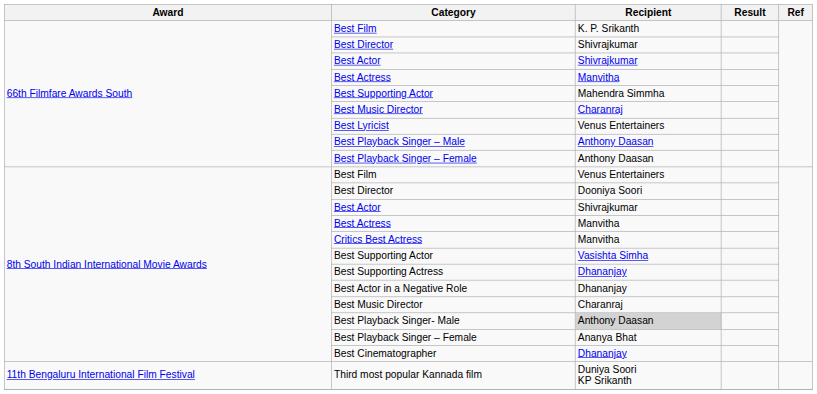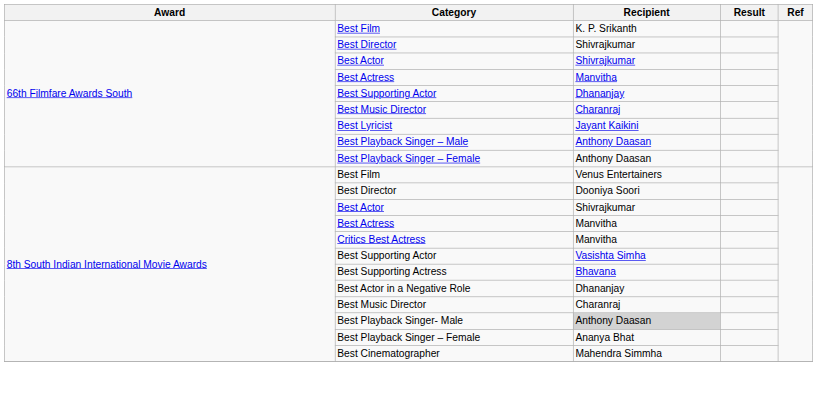 <table class="wikitable" width=100% |>
 <tr>
 <th>Award</th>
 <th>Category</th>
 <th>Recipient</th>
 <th>Result</th>
 <th>Ref</th>
 </tr>
 <tr>
 <td rowspan=9><a href='#'>66th Filmfare Awards South</a></td>
 <td><a href='#'>Best Film</a></td>
 <td>K. P. Srikanth</td>
 <td></td>
 <td rowspan=9><br></td>
 </tr>
 <tr>
 <td><a href='#'>Best Director</a></td>
 <td>Shivrajkumar</td>
 <td></td>
 </tr>
 <tr>
 <td><a href='#'>Best Actor</a></td>
 <td><a href='#'>Shivrajkumar</a></td>
 <td></td>
 </tr>
 <tr>
 <td><a href='#'>Best Actress</a></td>
 <td><a href='#'>Manvitha</a></td>
 <td></td>
 </tr>
 <tr>
 <td><a href='#'>Best Supporting Actor</a></td>
-<td>Mahendra Simmha</td>
+<td><a href='#'>Dhananjay</a></td>
 <td></td>
 </tr>
 <tr>
 <td><a href='#'>Best Music Director</a></td>
 <td><a href='#'>Charanraj</a></td>
 <td></td>
 </tr>
 <tr>
 <td><a href='#'>Best Lyricist</a></td>
-<td>Venus Entertainers</td>
+<td><a href='#'>Jayant Kaikini</a> </td>
 <td></td>
 </tr>
 <tr>
 <td><a href='#'>Best Playback Singer – Male</a></td>
 <td><a href='#'>Anthony Daasan</a> </td>
 <td></td>
 </tr>
 <tr>
 <td><a href='#'>Best Playback Singer – Female</a></td>
 <td>Anthony Daasan </td>
 <td></td>
 </tr>
 <tr>
 <td rowspan=12><a href='#'>8th South Indian International Movie Awards</a></td>
 <td>Best Film</td>
 <td>Venus Entertainers</td>
 <td></td>
 <td rowspan=12><br></td>
 </tr>
 <tr>
 <td>Best Director</td>
 <td>Dooniya Soori</td>
 <td></td>
 </tr>
 <tr>
 <td><a href='#'>Best Actor</a></td>
 <td>Shivrajkumar</td>
 <td></td>
 </tr>
 <tr>
 <td><a href='#'>Best Actress</a></td>
 <td>Manvitha</td>
 <td></td>
 </tr>
 <tr>
 <td><a href='#'>Critics Best Actress</a></td>
 <td>Manvitha</td>
 <td></td>
 </tr>
 <tr>
 <td>Best Supporting Actor</td>
 <td><a href='#'>Vasishta Simha</a></td>
 <td></td>
 </tr>
 <tr>
 <td>Best Supporting Actress</td>
-<td><a href='#'>Dhananjay</a></td>
+<td><a href='#'>Bhavana</a></td>
 <td></td>
 </tr>
 <tr>
 <td>Best Actor in a Negative Role</td>
 <td>Dhananjay</td>
 <td></td>
 </tr>
 <tr>
 <td>Best Music Director</td>
 <td>Charanraj</td>
 <td></td>
 </tr>
 <tr>
 <td>Best Playback Singer-  Male</td>
 <td style="background: lightgrey;">Anthony Daasan </td>
 <td></td>
 </tr>
 <tr>
 <td>Best Playback Singer – Female</td>
 <td>Ananya Bhat </td>
 <td></td>
 </tr>
 <tr>
 <td>Best Cinematographer</td>
-<td><a href='#'>Dhananjay</a></td>
-<td></td>
-</tr>
-<tr>
-<td><a href='#'>11th Bengaluru International Film Festival</a></td>
-<td>Third most popular Kannada film</td>
-<td>Duniya Soori<br>KP Srikanth</td>
-<td></td>
+<td>Mahendra Simmha</td>
 <td></td>
 </tr>
 <tr>
 </tr>
 </table>
